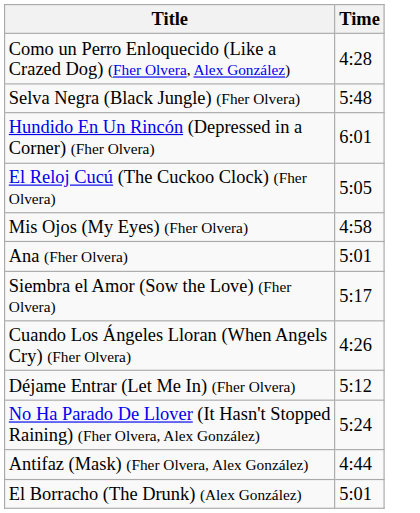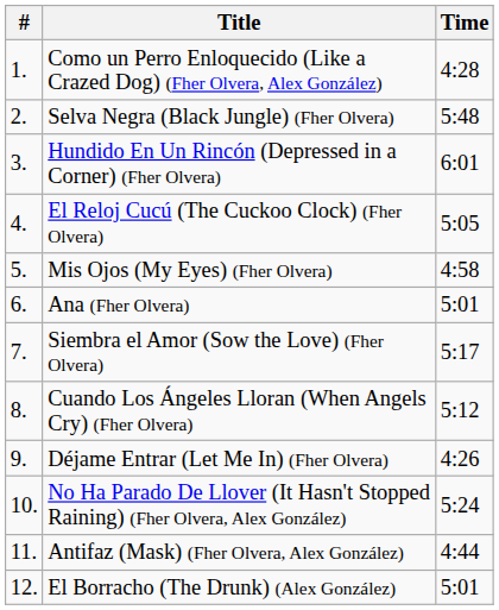 <table class="wikitable">
 <tr>
+<th>#</th>
 <th width="280">Title</th>
 <th>Time</th>
 </tr>
 <tr>
+<td>1.</td>
 <td>Como un Perro Enloquecido (Like a Crazed Dog) <small>(<a href='#'>Fher Olvera</a>, <a href='#'>Alex González</a>)</small></td>
 <td>4:28</td>
 </tr>
 <tr>
+<td>2.</td>
 <td>Selva Negra (Black Jungle) <small>(Fher Olvera)</small></td>
 <td>5:48</td>
 </tr>
 <tr>
+<td>3.</td>
 <td><a href='#'>Hundido En Un Rincón</a> (Depressed in a Corner) <small>(Fher Olvera)</small></td>
 <td>6:01</td>
 </tr>
 <tr>
+<td>4.</td>
 <td><a href='#'>El Reloj Cucú</a> (The Cuckoo Clock) <small>(Fher Olvera)</small></td>
 <td>5:05</td>
 </tr>
 <tr>
+<td>5.</td>
 <td>Mis Ojos (My Eyes) <small>(Fher Olvera)</small></td>
 <td>4:58</td>
 </tr>
 <tr>
+<td>6.</td>
 <td>Ana <small>(Fher Olvera)</small></td>
 <td>5:01</td>
 </tr>
 <tr>
+<td>7.</td>
 <td>Siembra el Amor (Sow the Love) <small>(Fher Olvera)</small></td>
 <td>5:17</td>
 </tr>
 <tr>
+<td>8.</td>
 <td>Cuando Los Ángeles Lloran (When Angels Cry) <small>(Fher Olvera)</small></td>
+<td>5:12</td>
+</tr>
+<tr>
+<td>9.</td>
+<td>Déjame Entrar (Let Me In) <small>(Fher Olvera)</small></td>
 <td>4:26</td>
 </tr>
 <tr>
-<td>Déjame Entrar (Let Me In) <small>(Fher Olvera)</small></td>
-<td>5:12</td>
-</tr>
-<tr>
+<td>10.</td>
 <td><a href='#'>No Ha Parado De Llover</a> (It Hasn't Stopped Raining) <small>(Fher Olvera, Alex González)</small></td>
 <td>5:24</td>
 </tr>
 <tr>
+<td>11.</td>
 <td>Antifaz (Mask) <small>(Fher Olvera, Alex González)</small></td>
 <td>4:44</td>
 </tr>
 <tr>
+<td>12.</td>
 <td>El Borracho (The Drunk) <small>(Alex González)</small></td>
 <td>5:01</td>
 </tr>
 </table>
